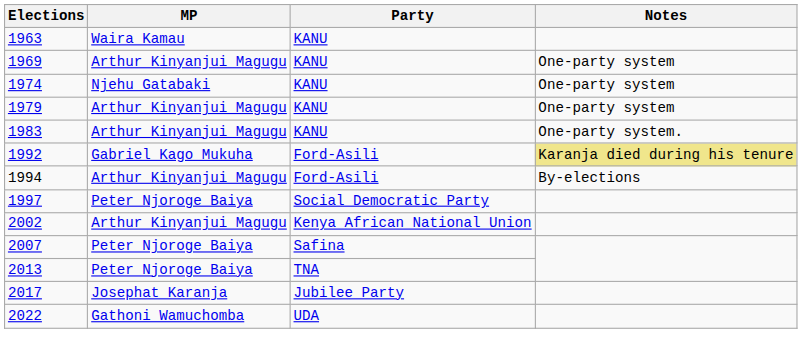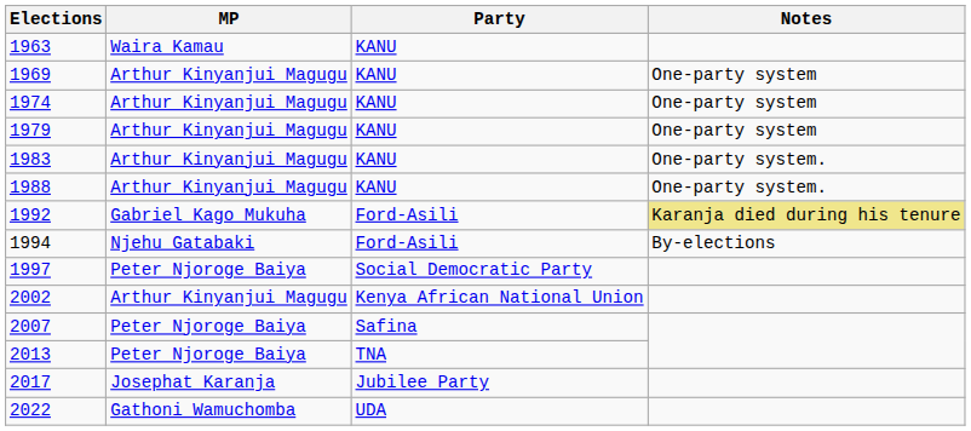 <table class="wikitable">
 <tr>
 <th>Elections</th>
 <th>MP </th>
 <th>Party</th>
 <th>Notes</th>
 </tr>
 <tr>
 <td><a href='#'>1963</a></td>
 <td><a href='#'>Waira Kamau</a></td>
 <td><a href='#'>KANU</a></td>
 <td></td>
 </tr>
 <tr>
 <td><a href='#'>1969</a></td>
 <td><a href='#'>Arthur Kinyanjui Magugu</a></td>
 <td><a href='#'>KANU</a></td>
 <td>One-party system</td>
 </tr>
 <tr>
 <td><a href='#'>1974</a></td>
-<td><a href='#'>Njehu Gatabaki</a></td>
+<td><a href='#'>Arthur Kinyanjui Magugu</a></td>
 <td><a href='#'>KANU</a></td>
 <td>One-party system</td>
 </tr>
 <tr>
 <td><a href='#'>1979</a></td>
 <td><a href='#'>Arthur Kinyanjui Magugu</a></td>
 <td><a href='#'>KANU</a></td>
 <td>One-party system</td>
 </tr>
 <tr>
 <td><a href='#'>1983</a></td>
 <td><a href='#'>Arthur Kinyanjui Magugu</a></td>
 <td><a href='#'>KANU</a></td>
 <td>One-party system.</td>
 </tr>
 <tr>
+<td><a href='#'>1988</a></td>
+<td><a href='#'>Arthur Kinyanjui Magugu</a></td>
+<td><a href='#'>KANU</a></td>
+<td>One-party system.</td>
+</tr>
+<tr>
 <td><a href='#'>1992</a></td>
 <td><a href='#'>Gabriel Kago Mukuha</a></td>
 <td><a href='#'>Ford-Asili</a></td>
 <td style="background: khaki;">Karanja died during his tenure</td>
 </tr>
 <tr>
 <td>1994</td>
-<td><a href='#'>Arthur Kinyanjui Magugu</a></td>
+<td><a href='#'>Njehu Gatabaki</a></td>
 <td><a href='#'>Ford-Asili</a></td>
 <td>By-elections</td>
 </tr>
 <tr>
 <td><a href='#'>1997</a></td>
 <td><a href='#'>Peter Njoroge Baiya</a></td>
 <td><a href='#'>Social Democratic Party</a></td>
 <td></td>
 </tr>
 <tr>
 <td><a href='#'>2002</a></td>
 <td><a href='#'>Arthur Kinyanjui Magugu</a></td>
 <td><a href='#'>Kenya African National Union</a></td>
 <td></td>
 </tr>
 <tr>
 <td><a href='#'>2007</a></td>
 <td><a href='#'>Peter Njoroge Baiya</a></td>
 <td><a href='#'>Safina</a></td>
 </tr>
 <tr>
 <td><a href='#'>2013</a></td>
 <td><a href='#'>Peter Njoroge Baiya</a></td>
 <td><a href='#'>TNA</a></td>
 </tr>
 <tr>
 <td><a href='#'>2017</a></td>
 <td><a href='#'>Josephat Karanja</a></td>
 <td><a href='#'>Jubilee Party</a></td>
 <td></td>
 </tr>
 <tr>
 <td><a href='#'>2022</a></td>
 <td><a href='#'>Gathoni Wamuchomba</a></td>
 <td><a href='#'>UDA</a></td>
 <td></td>
 </tr>
 </table>
